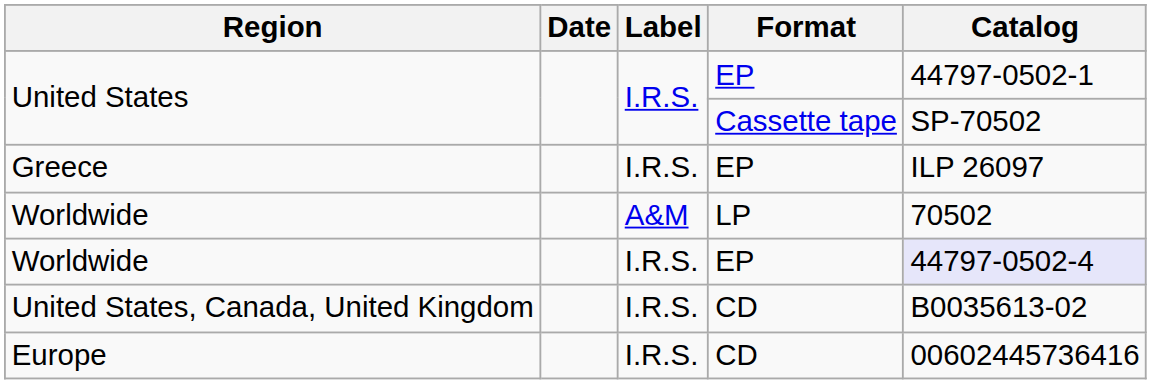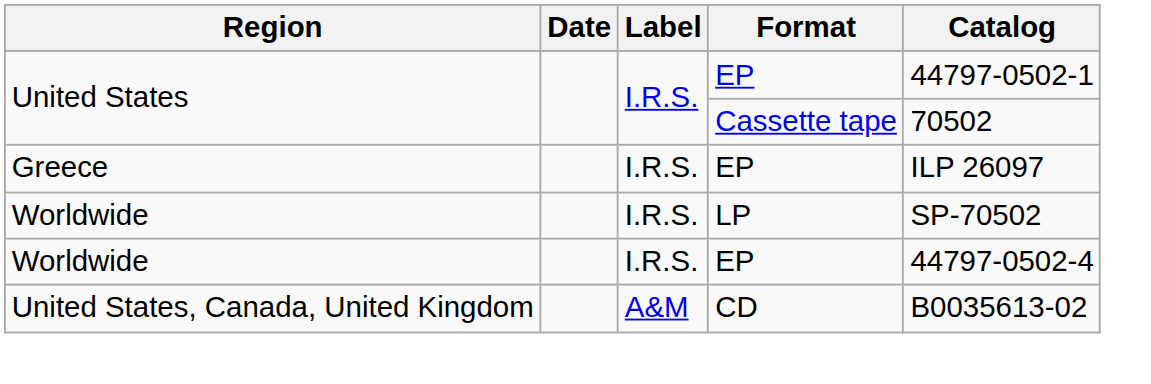 <table class="wikitable">
 <tr>
 <th>Region</th>
 <th>Date</th>
 <th>Label</th>
 <th>Format</th>
 <th>Catalog</th>
 </tr>
 <tr>
 <td rowspan="2">United States</td>
 <td rowspan="2"></td>
 <td rowspan="2"><a href='#'>I.R.S.</a></td>
 <td><a href='#'>EP</a></td>
 <td>44797-0502-1</td>
 </tr>
 <tr>
 <td><a href='#'>Cassette tape</a></td>
-<td>SP-70502</td>
+<td>70502</td>
 </tr>
 <tr>
 <td>Greece</td>
 <td></td>
 <td>I.R.S.</td>
 <td>EP</td>
 <td>ILP 26097</td>
 </tr>
 <tr>
 <td>Worldwide</td>
 <td></td>
-<td><a href='#'>A&M</a></td>
+<td>I.R.S.</td>
 <td>LP</td>
-<td>70502</td>
+<td>SP-70502</td>
 </tr>
 <tr>
 <td>Worldwide</td>
 <td></td>
 <td>I.R.S.</td>
 <td>EP</td>
-<td style="background: lavender;">44797-0502-4</td>
+<td>44797-0502-4</td>
 </tr>
 <tr>
 <td>United States, Canada, United Kingdom</td>
 <td></td>
-<td>I.R.S.</td>
+<td><a href='#'>A&M</a></td>
 <td>CD</td>
 <td>B0035613-02</td>
 </tr>
-<tr>
-<td>Europe</td>
-<td></td>
-<td>I.R.S.</td>
-<td>CD</td>
-<td>00602445736416</td>
-</tr>
 </table>
